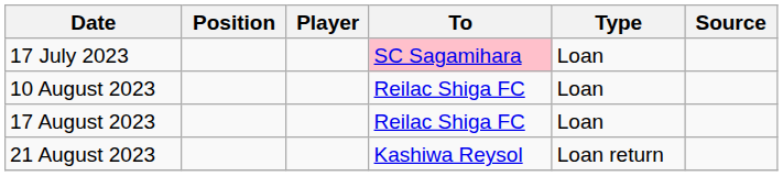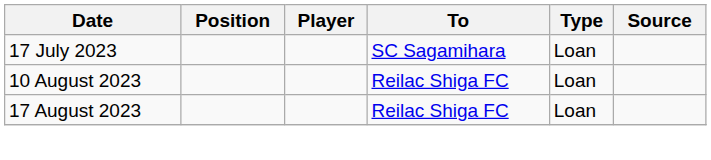 <table class="wikitable sortable" style="width:90%; text-align:center; font-size:95%; text-align:left;">
 <tr>
 <th>Date</th>
 <th>Position</th>
 <th>Player</th>
 <th>To</th>
 <th>Type</th>
 <th>Source</th>
 </tr>
 <tr>
 <td>17 July 2023</td>
 <td></td>
 <td></td>
-<td style="background: pink;"> <a href='#'>SC Sagamihara</a></td>
+<td> <a href='#'>SC Sagamihara</a></td>
 <td>Loan</td>
 <td></td>
 </tr>
 <tr>
 <td>10 August 2023</td>
 <td></td>
 <td></td>
 <td> <a href='#'>Reilac Shiga FC</a></td>
 <td>Loan</td>
 <td></td>
 </tr>
 <tr>
 <td>17 August 2023</td>
 <td></td>
 <td></td>
 <td> <a href='#'>Reilac Shiga FC</a></td>
 <td>Loan</td>
 <td></td>
 </tr>
 <tr>
-<td>21 August 2023</td>
-<td></td>
-<td></td>
-<td> <a href='#'>Kashiwa Reysol</a></td>
-<td>Loan return</td>
-<td></td>
-</tr>
-<tr>
 </tr>
 </table>
